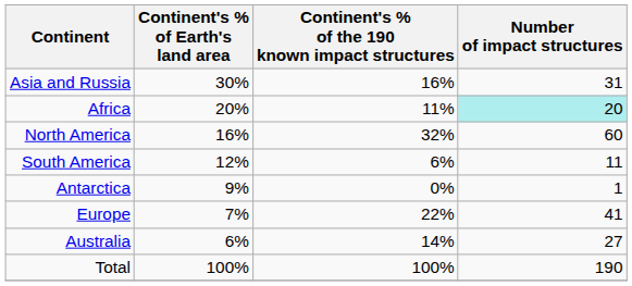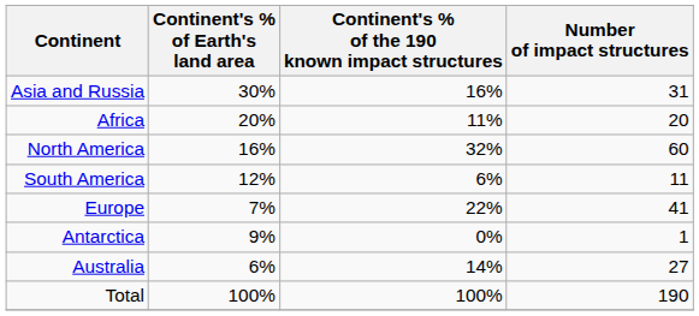 <table class ="wikitable sortable" style="margin:auto;text-align:right">
 <tr>
 <th>Continent</th>
 <th>Continent's % <br>of Earth's<br> land area</th>
 <th>Continent's % <br>of the 190<br>known impact structures</th>
 <th>Number <br> of impact structures</th>
 </tr>
 <tr>
 <td><a href='#'>Asia and Russia</a></td>
 <td>30%</td>
 <td>16%</td>
 <td>31</td>
 </tr>
 <tr>
 <td><a href='#'>Africa</a></td>
 <td>20%</td>
 <td>11%</td>
-<td style="background: paleturquoise;">20</td>
+<td>20</td>
 </tr>
 <tr>
 <td><a href='#'>North America</a></td>
 <td>16%</td>
 <td>32%</td>
 <td>60</td>
 </tr>
 <tr>
 <td><a href='#'>South America</a></td>
 <td>12%</td>
 <td>6%</td>
 <td>11</td>
 </tr>
 <tr>
+<td><a href='#'>Europe</a></td>
+<td>7%</td>
+<td>22%</td>
+<td>41</td>
+</tr>
+<tr>
 <td><a href='#'>Antarctica</a></td>
 <td>9%</td>
 <td>0%</td>
 <td>1</td>
-</tr>
-<tr>
-<td><a href='#'>Europe</a></td>
-<td>7%</td>
-<td>22%</td>
-<td>41</td>
 </tr>
 <tr>
 <td><a href='#'>Australia</a></td>
 <td>6%</td>
 <td>14%</td>
 <td>27</td>
 </tr>
 <tr>
 <td>Total</td>
 <td>100%</td>
 <td>100%</td>
 <td>190</td>
 </tr>
 <tr>
 </tr>
 </table>
